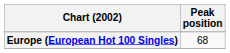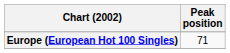 <table class="wikitable sortable plainrowheaders" style="text-align:center">
 <tr>
 <th scope="col">Chart (2002)</th>
 <th scope="col">Peak<br>position</th>
 </tr>
 <tr>
 </tr>
 <tr>
 </tr>
 <tr>
 </tr>
 <tr>
 </tr>
 <tr>
 </tr>
 <tr>
 </tr>
 <tr>
 <th scope="row">Europe (<a href='#'>European Hot 100 Singles</a>)</th>
-<td>68</td>
+<td>71</td>
 </tr>
 <tr>
 </tr>
 <tr>
 </tr>
 <tr>
 </tr>
 <tr>
 </tr>
 <tr>
 </tr>
 <tr>
 </tr>
 <tr>
 </tr>
 </table>
